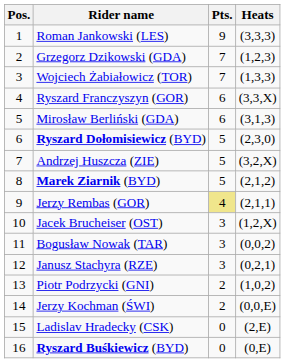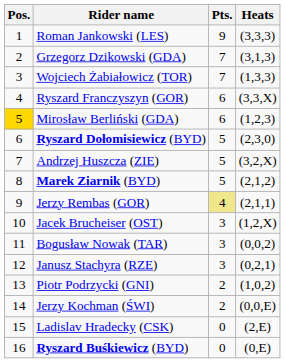 <table class=wikitable>
 <tr>
 <th>Pos.</th>
 <th>Rider name</th>
 <th>Pts.</th>
 <th>Heats</th>
 </tr>
 <tr align=center>
 <td>1</td>
 <td align=left><a href='#'>Roman Jankowski</a> (<a href='#'>LES</a>)</td>
 <td>9</td>
 <td>(3,3,3)</td>
 </tr>
 <tr align=center>
 <td>2</td>
 <td align=left><a href='#'>Grzegorz Dzikowski</a> (<a href='#'>GDA</a>)</td>
 <td>7</td>
-<td>(1,2,3)</td>
+<td>(3,1,3)</td>
 </tr>
 <tr align=center>
 <td>3</td>
 <td align=left><a href='#'>Wojciech Żabiałowicz</a> (<a href='#'>TOR</a>)</td>
 <td>7</td>
 <td>(1,3,3)</td>
 </tr>
 <tr align=center>
 <td>4</td>
 <td align=left><a href='#'>Ryszard Franczyszyn</a> (<a href='#'>GOR</a>)</td>
 <td>6</td>
 <td>(3,3,X)</td>
 </tr>
 <tr align=center>
-<td>5</td>
+<td style="background: gold;">5</td>
 <td align=left><a href='#'>Mirosław Berliński</a> (<a href='#'>GDA</a>)</td>
 <td>6</td>
-<td>(3,1,3)</td>
+<td>(1,2,3)</td>
 </tr>
 <tr align=center>
 <td>6</td>
 <td align=left><strong><a href='#'>Ryszard Dołomisiewicz</a></strong> (<a href='#'>BYD</a>)</td>
 <td>5</td>
 <td>(2,3,0)</td>
 </tr>
 <tr align=center>
 <td>7</td>
 <td align=left><a href='#'>Andrzej Huszcza</a> (<a href='#'>ZIE</a>)</td>
 <td>5</td>
 <td>(3,2,X)</td>
 </tr>
 <tr align=center>
 <td>8</td>
 <td align=left><strong><a href='#'>Marek Ziarnik</a></strong> (<a href='#'>BYD</a>)</td>
 <td>5</td>
 <td>(2,1,2)</td>
 </tr>
 <tr align=center>
 <td>9</td>
 <td align=left><a href='#'>Jerzy Rembas</a> (<a href='#'>GOR</a>)</td>
 <td style="background: khaki;">4</td>
 <td>(2,1,1)</td>
 </tr>
 <tr align=center>
 <td>10</td>
 <td align=left><a href='#'>Jacek Brucheiser</a> (<a href='#'>OST</a>)</td>
 <td>3</td>
 <td>(1,2,X)</td>
 </tr>
 <tr align=center>
 <td>11</td>
 <td align=left><a href='#'>Bogusław Nowak</a> (<a href='#'>TAR</a>)</td>
 <td>3</td>
 <td>(0,0,2)</td>
 </tr>
 <tr align=center>
 <td>12</td>
 <td align=left><a href='#'>Janusz Stachyra</a> (<a href='#'>RZE</a>)</td>
 <td>3</td>
 <td>(0,2,1)</td>
 </tr>
 <tr align=center>
 <td>13</td>
 <td align=left><a href='#'>Piotr Podrzycki</a> (<a href='#'>GNI</a>)</td>
 <td>2</td>
 <td>(1,0,2)</td>
 </tr>
 <tr align=center>
 <td>14</td>
 <td align=left><a href='#'>Jerzy Kochman</a> (<a href='#'>ŚWI</a>)</td>
 <td>2</td>
 <td>(0,0,E)</td>
 </tr>
 <tr align=center>
 <td>15</td>
 <td align=left> <a href='#'>Ladislav Hradecky</a> (<a href='#'>CSK</a>)</td>
 <td>0</td>
 <td>(2,E)</td>
 </tr>
 <tr align=center>
 <td>16</td>
 <td align=left><strong><a href='#'>Ryszard Buśkiewicz</a></strong> (<a href='#'>BYD</a>)</td>
 <td>0</td>
 <td>(0,E)</td>
 </tr>
 </table>
